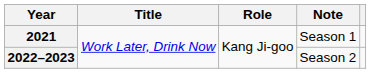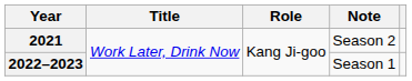 <table class="wikitable plainrowheaders">
 <tr>
 <th scope="col">Year</th>
 <th scope="col">Title</th>
 <th scope="col">Role</th>
 <th scope="col">Note</th>
 <th scope="col"></th>
 </tr>
 <tr>
 <th scope="row">2021</th>
 <td rowspan="2"><em><a href='#'>Work Later, Drink Now</a></em></td>
 <td rowspan="2">Kang Ji-goo</td>
-<td>Season 1</td>
+<td>Season 2</td>
 <td style="text-align:center"></td>
 </tr>
 <tr>
 <th scope="row">2022–2023</th>
-<td>Season 2</td>
+<td>Season 1</td>
 <td style="text-align:center"></td>
 </tr>
 </table>
